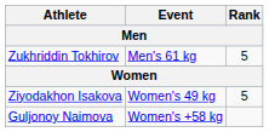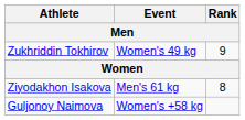 <table class="wikitable" style="font-size:100%;">
 <tr>
 <th>Athlete</th>
 <th>Event</th>
 <th>Rank</th>
 </tr>
 <tr style="background:#9acdff;">
 <th colspan=6>Men</th>
 </tr>
 <tr align=center>
 <td align=left><a href='#'>Zukhriddin Tokhirov</a></td>
-<td align=left><a href='#'>Men's 61 kg</a></td>
-<td>5</td>
+<td align=left><a href='#'>Women's 49 kg</a></td>
+<td>9</td>
 </tr>
 <tr style="background:#9acdff;">
 <th colspan=6>Women</th>
 </tr>
 <tr align=center>
 <td align=left><a href='#'>Ziyodakhon Isakova</a></td>
-<td align=left><a href='#'>Women's 49 kg</a></td>
-<td>5</td>
+<td align=left><a href='#'>Men's 61 kg</a></td>
+<td>8</td>
 </tr>
 <tr align=center>
 <td align=left><a href='#'>Guljonoy Naimova</a></td>
 <td align=left><a href='#'>Women's +58 kg</a></td>
 <td></td>
 </tr>
 </table>
